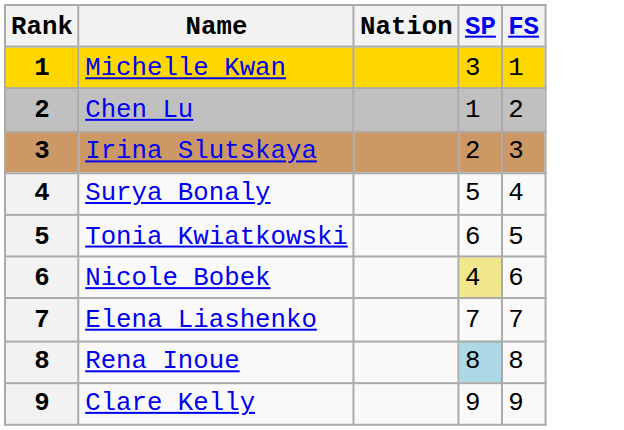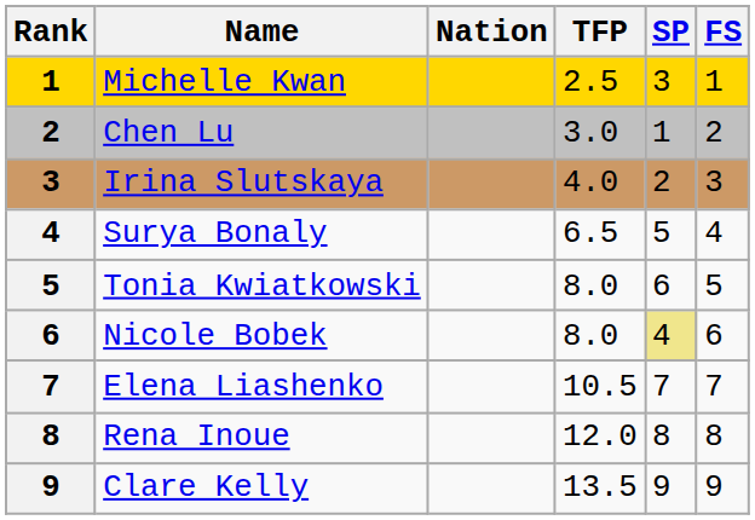 <table class="wikitable sortable">
 <tr>
 <th>Rank</th>
 <th>Name</th>
 <th>Nation</th>
+<th>TFP</th>
 <th><a href='#'>SP</a></th>
 <th><a href='#'>FS</a></th>
 </tr>
 <tr bgcolor="gold">
 <td align="center"><strong>1</strong></td>
 <td><a href='#'>Michelle Kwan</a></td>
 <td></td>
+<td>2.5</td>
 <td>3</td>
 <td>1</td>
 </tr>
 <tr bgcolor="silver">
 <td align="center"><strong>2</strong></td>
 <td><a href='#'>Chen Lu</a></td>
 <td></td>
+<td>3.0</td>
 <td>1</td>
 <td>2</td>
 </tr>
 <tr bgcolor="cc9966">
 <td align="center"><strong>3</strong></td>
 <td><a href='#'>Irina Slutskaya</a></td>
 <td></td>
+<td>4.0</td>
 <td>2</td>
 <td>3</td>
 </tr>
 <tr>
 <th>4</th>
 <td><a href='#'>Surya Bonaly</a></td>
 <td></td>
+<td>6.5</td>
 <td>5</td>
 <td>4</td>
 </tr>
 <tr>
 <th>5</th>
 <td><a href='#'>Tonia Kwiatkowski</a></td>
 <td></td>
+<td>8.0</td>
 <td>6</td>
 <td>5</td>
 </tr>
 <tr>
 <th>6</th>
 <td><a href='#'>Nicole Bobek</a></td>
 <td></td>
+<td>8.0</td>
 <td style="background: khaki;">4</td>
 <td>6</td>
 </tr>
 <tr>
 <th>7</th>
 <td><a href='#'>Elena Liashenko</a></td>
 <td></td>
+<td>10.5</td>
 <td>7</td>
 <td>7</td>
 </tr>
 <tr>
 <th>8</th>
 <td><a href='#'>Rena Inoue</a></td>
 <td></td>
-<td style="background: lightblue;">8</td>
+<td>12.0</td>
+<td>8</td>
 <td>8</td>
 </tr>
 <tr>
 <th>9</th>
 <td><a href='#'>Clare Kelly</a></td>
 <td></td>
+<td>13.5</td>
 <td>9</td>
 <td>9</td>
 </tr>
 </table>
